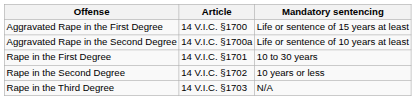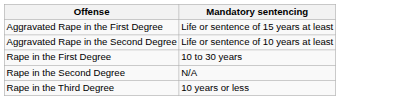 <table class="wikitable">
 <tr>
 <th>Offense</th>
-<th>Article</th>
 <th>Mandatory sentencing</th>
 </tr>
 <tr>
 <td>Aggravated Rape in the First Degree</td>
-<td>14 V.I.C. §1700</td>
 <td>Life or sentence of 15 years at least</td>
 </tr>
 <tr>
 <td>Aggravated Rape in the Second Degree</td>
-<td>14 V.I.C. §1700a</td>
 <td>Life or sentence of 10 years at least</td>
 </tr>
 <tr>
 <td>Rape in the First Degree</td>
-<td>14 V.I.C. §1701</td>
 <td>10 to 30 years</td>
 </tr>
 <tr>
 <td>Rape in the Second Degree</td>
-<td>14 V.I.C. §1702</td>
-<td>10 years or less</td>
+<td>N/A</td>
 </tr>
 <tr>
 <td>Rape in the Third Degree</td>
-<td>14 V.I.C. §1703</td>
-<td>N/A</td>
+<td>10 years or less</td>
 </tr>
 </table>
